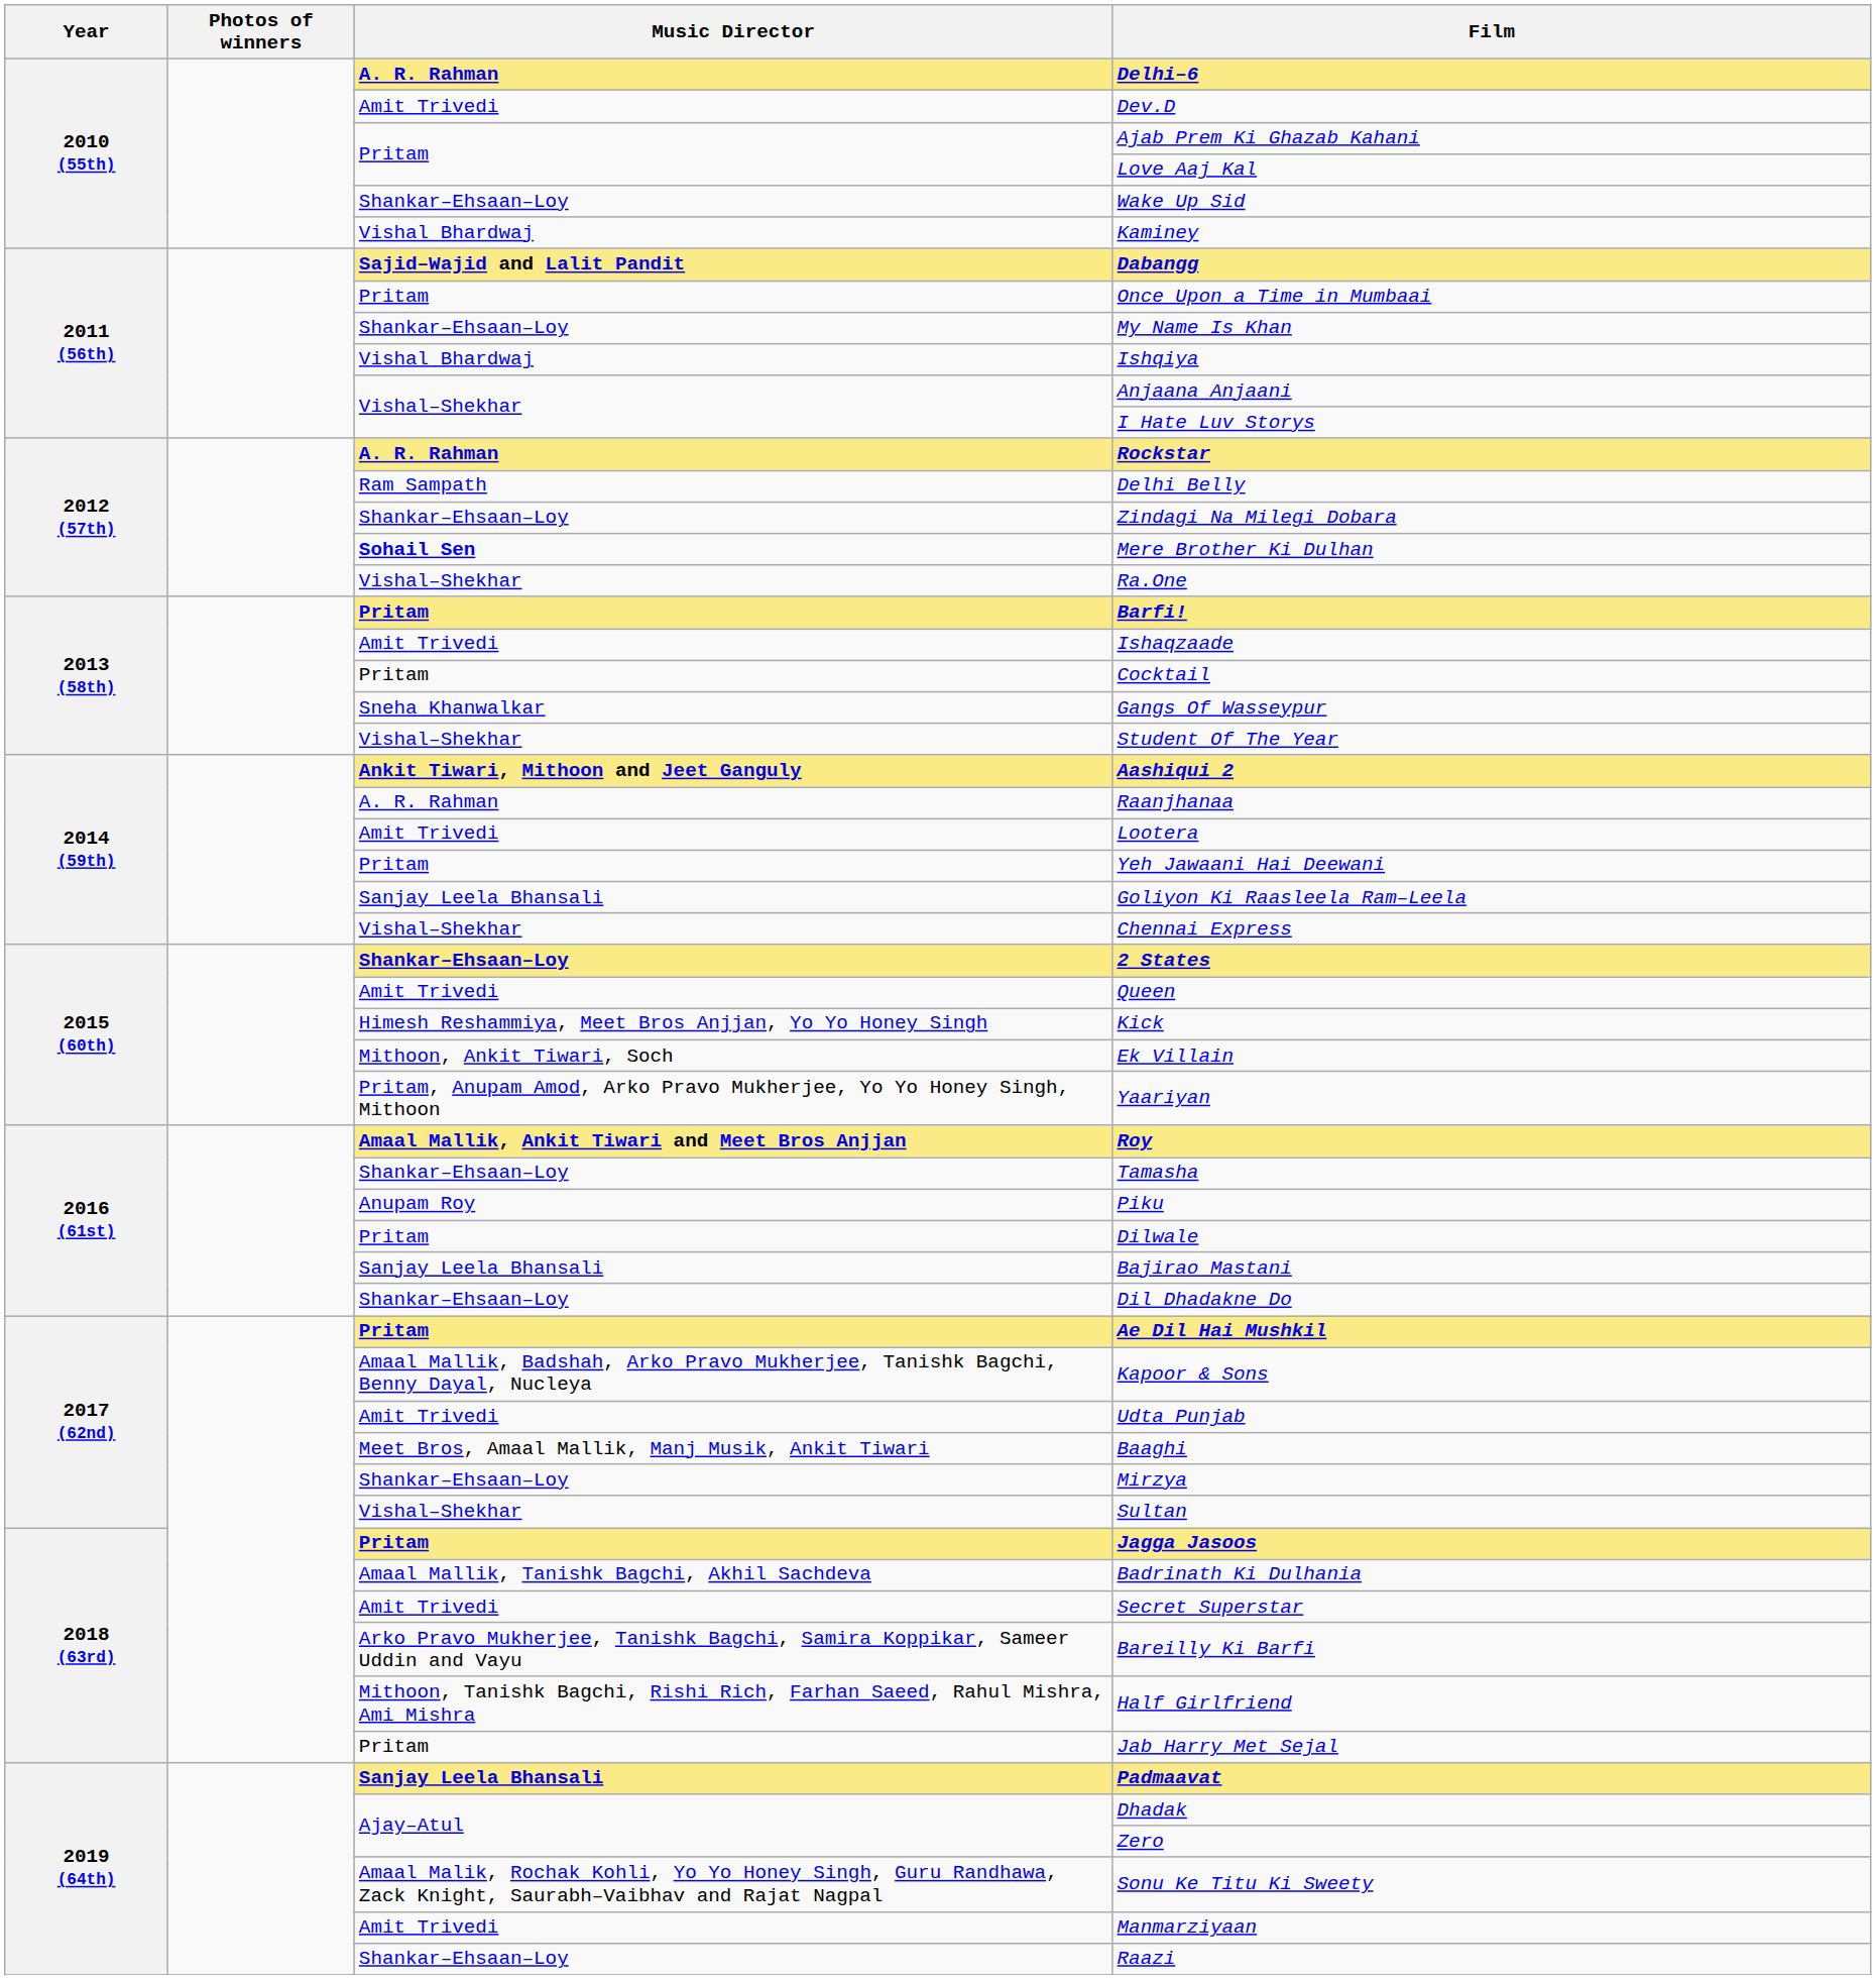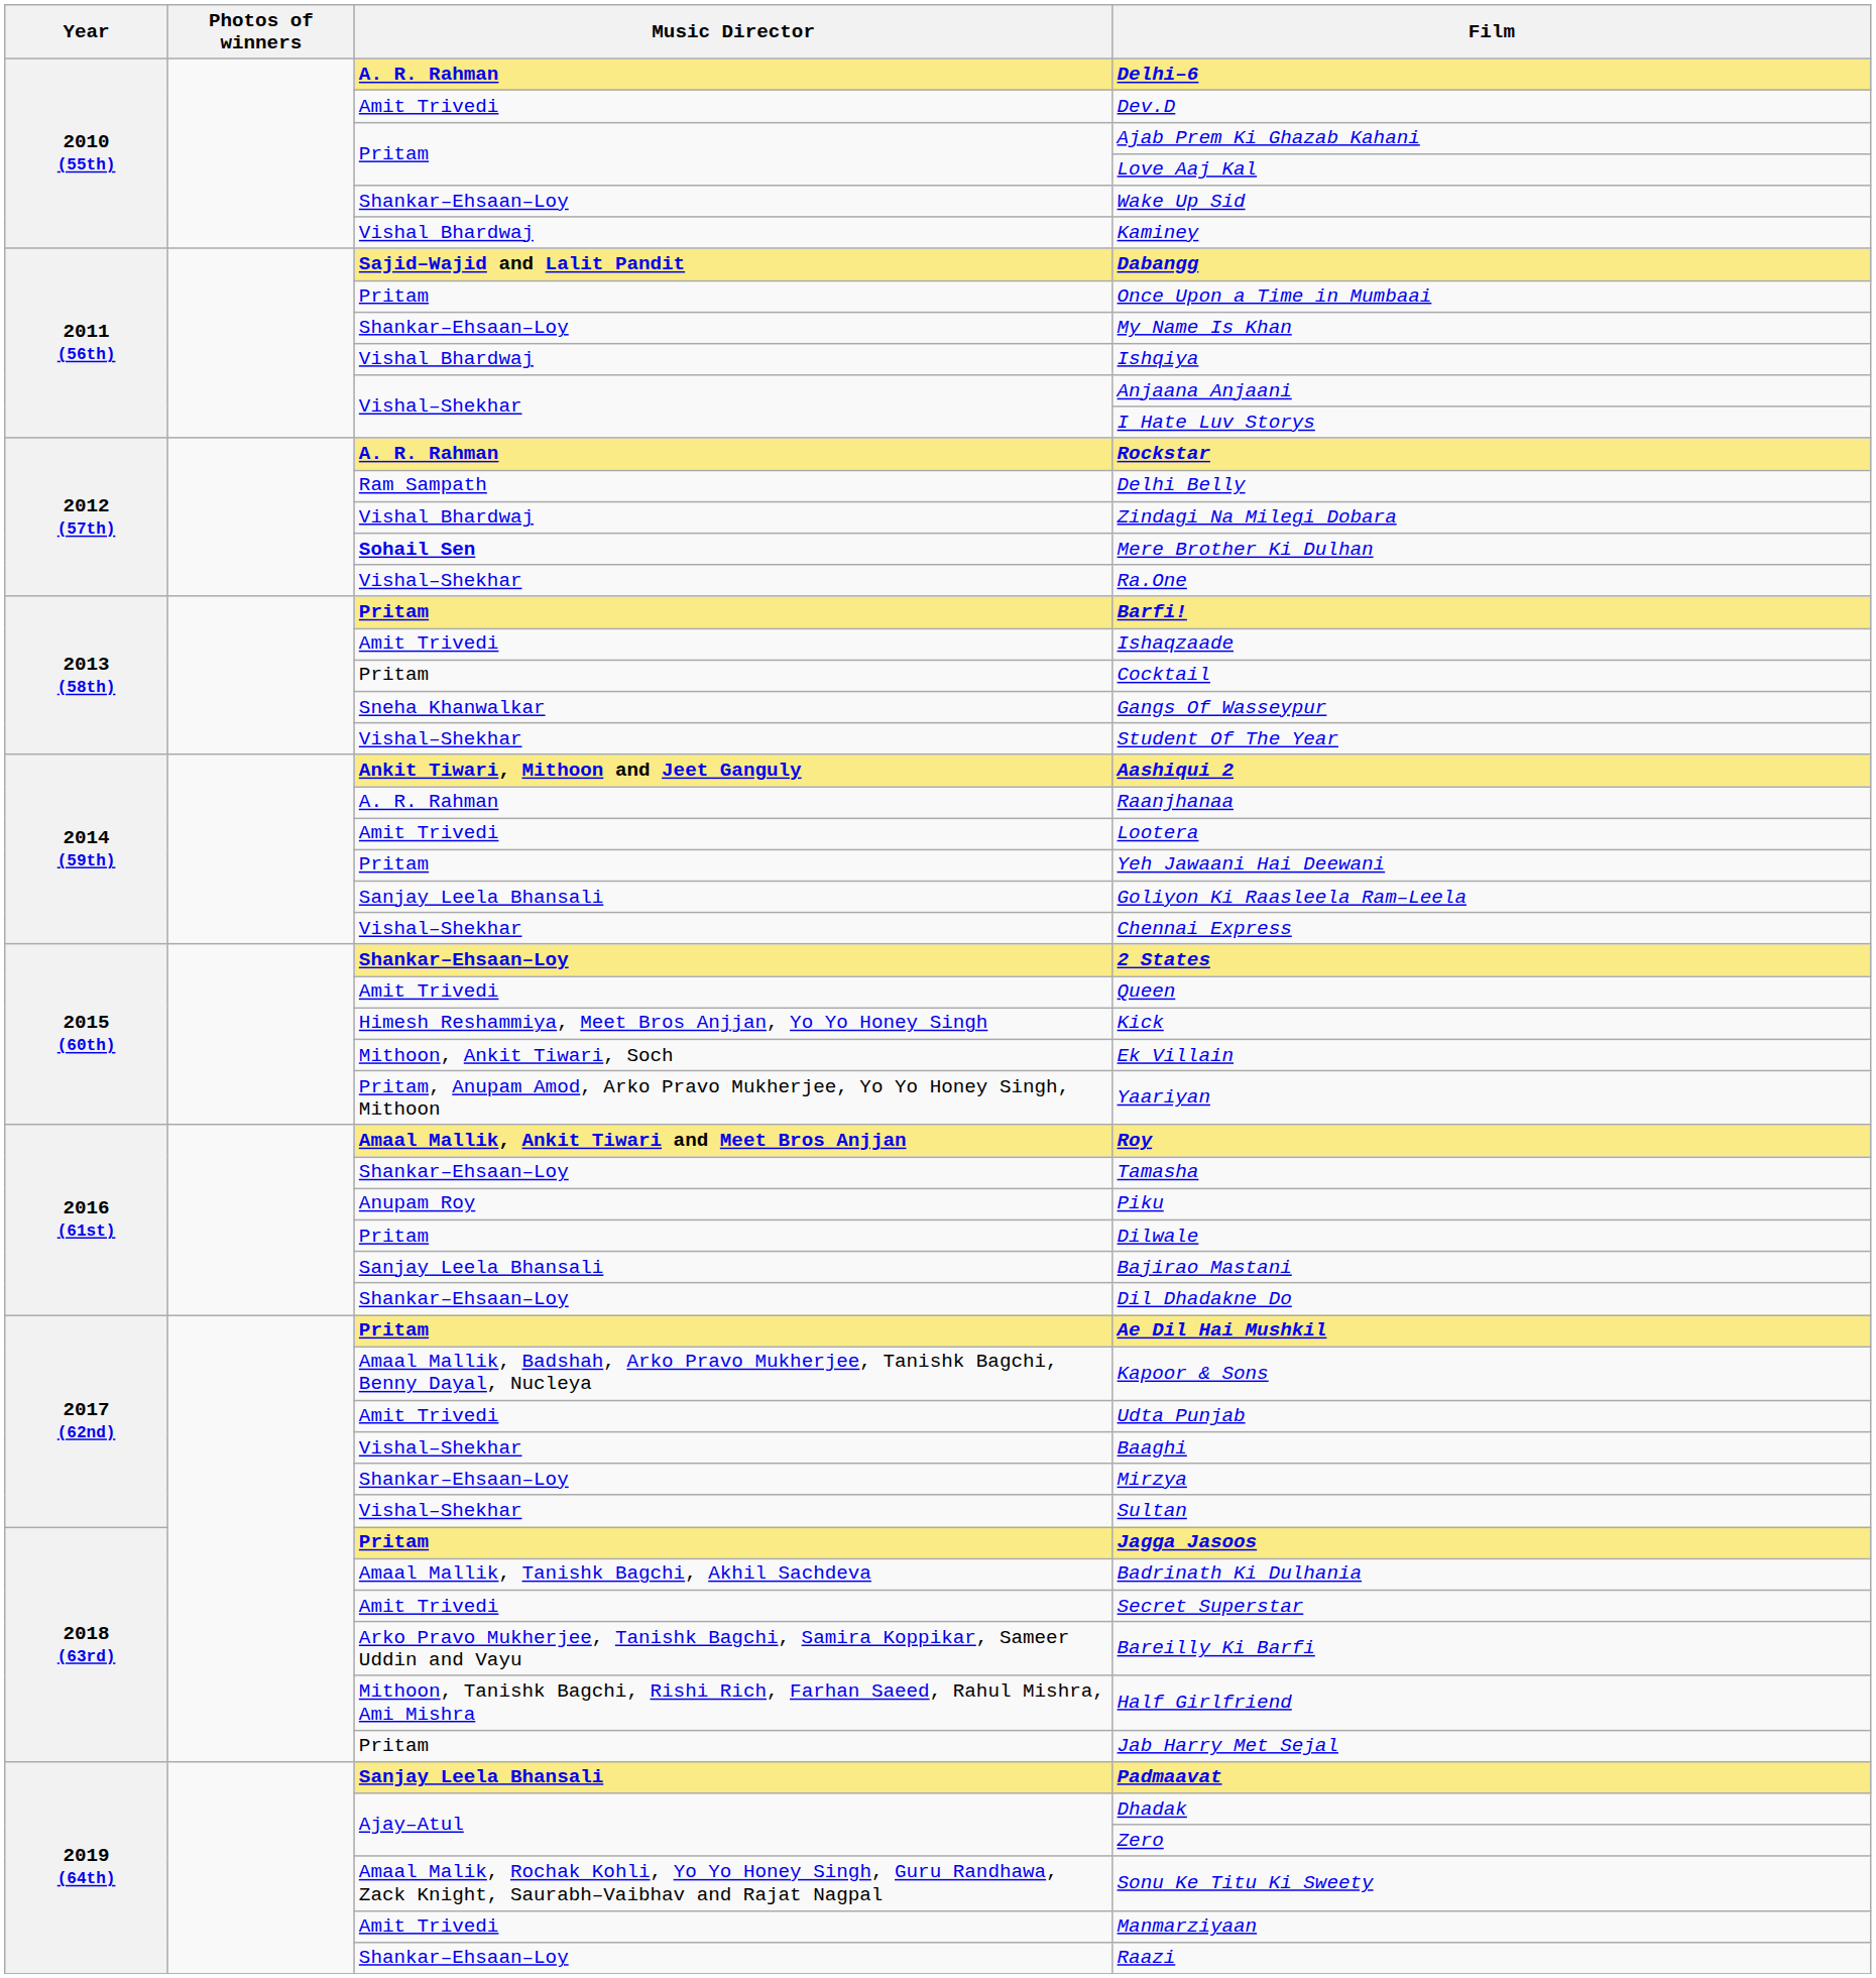 <table class="wikitable sortable" style="text-align:left;">
 <tr>
 <th scope="col" style="width:3%; text-align:center;">Year</th>
 <th scope="col" style="width:3%;text-align:center;">Photos of winners</th>
 <th scope="col" style="width:15%;text-align:center;">Music Director</th>
 <th scope="col" style="width:15%;text-align:center;">Film</th>
 </tr>
 <tr>
 <th scope="row" rowspan=6 style="text-align:center">2010 <br><small><a href='#'>(55th)</a> </small></th>
 <td rowspan=6 style="text-align:center"></td>
 <td style="background:#FAEB86;"><strong><a href='#'>A. R. Rahman</a></strong> </td>
 <td style="background:#FAEB86;"><strong><em><a href='#'>Delhi–6</a></em></strong></td>
 </tr>
 <tr>
 <td><a href='#'>Amit Trivedi</a></td>
 <td><em><a href='#'>Dev.D</a></em></td>
 </tr>
 <tr>
 <td rowspan="2"><a href='#'>Pritam</a></td>
 <td><em><a href='#'>Ajab Prem Ki Ghazab Kahani</a></em></td>
 </tr>
 <tr>
 <td><em><a href='#'>Love Aaj Kal</a></em></td>
 </tr>
 <tr>
 <td><a href='#'>Shankar–Ehsaan–Loy</a></td>
 <td><em><a href='#'>Wake Up Sid</a></em></td>
 </tr>
 <tr>
 <td><a href='#'>Vishal Bhardwaj</a></td>
 <td><em><a href='#'>Kaminey</a></em></td>
 </tr>
 <tr>
 <th scope="row" rowspan=6 style="text-align:center">2011 <br><small><a href='#'>(56th)</a> </small></th>
 <td rowspan=6 style="text-align:center"></td>
 <td style="background:#FAEB86;"><strong><a href='#'>Sajid–Wajid</a> and <a href='#'>Lalit Pandit</a></strong> </td>
 <td style="background:#FAEB86;"><strong><em><a href='#'>Dabangg</a></em></strong></td>
 </tr>
 <tr>
 <td><a href='#'>Pritam</a></td>
 <td><em><a href='#'>Once Upon a Time in Mumbaai</a></em></td>
 </tr>
 <tr>
 <td><a href='#'>Shankar–Ehsaan–Loy</a></td>
 <td><em><a href='#'>My Name Is Khan</a></em></td>
 </tr>
 <tr>
 <td><a href='#'>Vishal Bhardwaj</a></td>
 <td><em><a href='#'>Ishqiya</a></em></td>
 </tr>
 <tr>
 <td rowspan="2"><a href='#'>Vishal–Shekhar</a></td>
 <td><em><a href='#'>Anjaana Anjaani</a></em></td>
 </tr>
 <tr>
 <td><em><a href='#'>I Hate Luv Storys</a></em></td>
 </tr>
 <tr>
 <th scope="row" rowspan=5 style="text-align:center">2012 <br><small><a href='#'>(57th)</a> </small></th>
 <td rowspan=5 style="text-align:center"></td>
 <td style="background:#FAEB86;"><strong><a href='#'>A. R. Rahman</a></strong> </td>
 <td style="background:#FAEB86;"><strong><em><a href='#'>Rockstar</a></em></strong></td>
 </tr>
 <tr>
 <td><a href='#'>Ram Sampath</a></td>
 <td><em><a href='#'>Delhi Belly</a></em></td>
 </tr>
 <tr>
-<td><a href='#'>Shankar–Ehsaan–Loy</a></td>
+<td><a href='#'>Vishal Bhardwaj</a></td>
 <td><em><a href='#'>Zindagi Na Milegi Dobara</a></em></td>
 </tr>
 <tr>
 <td><strong><a href='#'>Sohail Sen</a></strong></td>
 <td><em><a href='#'>Mere Brother Ki Dulhan</a></em></td>
 </tr>
 <tr>
 <td><a href='#'>Vishal–Shekhar</a></td>
 <td><em><a href='#'>Ra.One</a></em></td>
 </tr>
 <tr>
 <th scope="row" rowspan=5 style="text-align:center">2013 <br><small><a href='#'>(58th)</a> </small></th>
 <td rowspan=5 style="text-align:center"></td>
 <td style="background:#FAEB86;"><strong><a href='#'>Pritam</a></strong> </td>
 <td style="background:#FAEB86;"><strong><em><a href='#'>Barfi!</a></em></strong></td>
 </tr>
 <tr>
 <td><a href='#'>Amit Trivedi</a></td>
 <td><em><a href='#'>Ishaqzaade</a></em></td>
 </tr>
 <tr>
 <td>Pritam</td>
 <td><em><a href='#'>Cocktail</a></em></td>
 </tr>
 <tr>
 <td><a href='#'>Sneha Khanwalkar</a></td>
 <td><em><a href='#'>Gangs Of Wasseypur</a></em></td>
 </tr>
 <tr>
 <td><a href='#'>Vishal–Shekhar</a></td>
 <td><em><a href='#'>Student Of The Year</a></em></td>
 </tr>
 <tr>
 <th scope="row" rowspan=6 style="text-align:center">2014 <br><small><a href='#'>(59th)</a> </small></th>
 <td rowspan=6 style="text-align:center">  </td>
 <td style="background:#FAEB86;"><strong><a href='#'>Ankit Tiwari</a>, <a href='#'>Mithoon</a> and <a href='#'>Jeet Ganguly</a></strong> </td>
 <td style="background:#FAEB86;"><strong><em><a href='#'>Aashiqui 2</a></em></strong></td>
 </tr>
 <tr>
 <td><a href='#'>A. R. Rahman</a></td>
 <td><em><a href='#'>Raanjhanaa</a></em></td>
 </tr>
 <tr>
 <td><a href='#'>Amit Trivedi</a></td>
 <td><em><a href='#'>Lootera</a></em></td>
 </tr>
 <tr>
 <td><a href='#'>Pritam</a></td>
 <td><em><a href='#'>Yeh Jawaani Hai Deewani</a></em></td>
 </tr>
 <tr>
 <td><a href='#'>Sanjay Leela Bhansali</a></td>
 <td><em><a href='#'>Goliyon Ki Raasleela Ram–Leela</a></em></td>
 </tr>
 <tr>
 <td><a href='#'>Vishal–Shekhar</a></td>
 <td><em><a href='#'>Chennai Express</a></em></td>
 </tr>
 <tr>
 <th scope="row" rowspan=5 style="text-align:center">2015 <br><small><a href='#'>(60th)</a> </small></th>
 <td rowspan=5 style="text-align:center"></td>
 <td style="background:#FAEB86;"><strong><a href='#'>Shankar–Ehsaan–Loy</a></strong> </td>
 <td style="background:#FAEB86;"><strong><em><a href='#'>2 States</a></em></strong></td>
 </tr>
 <tr>
 <td><a href='#'>Amit Trivedi</a></td>
 <td><em><a href='#'>Queen</a></em></td>
 </tr>
 <tr>
 <td><a href='#'>Himesh Reshammiya</a>, <a href='#'>Meet Bros Anjjan</a>, <a href='#'>Yo Yo Honey Singh</a></td>
 <td><em><a href='#'>Kick</a></em></td>
 </tr>
 <tr>
 <td><a href='#'>Mithoon</a>, <a href='#'>Ankit Tiwari</a>, Soch</td>
 <td><em><a href='#'>Ek Villain</a></em></td>
 </tr>
 <tr>
 <td><a href='#'>Pritam</a>, <a href='#'>Anupam Amod</a>, Arko Pravo Mukherjee, Yo Yo Honey Singh, Mithoon</td>
 <td><em><a href='#'>Yaariyan</a></em></td>
 </tr>
 <tr>
 <th scope="row" rowspan=6 style="text-align:center">2016 <br><small><a href='#'>(61st)</a> </small></th>
 <td rowspan=6 style="text-align:center">  </td>
 <td style="background:#FAEB86;"><strong><a href='#'>Amaal Mallik</a>, <a href='#'>Ankit Tiwari</a> and <a href='#'>Meet Bros Anjjan</a></strong> </td>
 <td style="background:#FAEB86;"><strong><em><a href='#'>Roy</a></em></strong></td>
 </tr>
 <tr>
 <td><a href='#'>Shankar–Ehsaan–Loy</a></td>
 <td><em><a href='#'>Tamasha</a></em></td>
 </tr>
 <tr>
 <td><a href='#'>Anupam Roy</a></td>
 <td><em><a href='#'>Piku</a></em></td>
 </tr>
 <tr>
 <td><a href='#'>Pritam</a></td>
 <td><em><a href='#'>Dilwale</a></em></td>
 </tr>
 <tr>
 <td><a href='#'>Sanjay Leela Bhansali</a></td>
 <td><em><a href='#'>Bajirao Mastani</a></em></td>
 </tr>
 <tr>
 <td><a href='#'>Shankar–Ehsaan–Loy</a></td>
 <td><em><a href='#'>Dil Dhadakne Do</a></em></td>
 </tr>
 <tr>
 <th scope="row" rowspan=6 style="text-align:center">2017 <br><small><a href='#'>(62nd)</a> </small></th>
 <td rowspan="12" style="text-align:center"></td>
 <td style="background:#FAEB86;"><strong><a href='#'>Pritam</a></strong> </td>
 <td style="background:#FAEB86;"><strong><em><a href='#'>Ae Dil Hai Mushkil</a></em></strong></td>
 </tr>
 <tr>
 <td><a href='#'>Amaal Mallik</a>, <a href='#'>Badshah</a>, <a href='#'>Arko Pravo Mukherjee</a>, Tanishk Bagchi, <a href='#'>Benny Dayal</a>, Nucleya</td>
 <td><em><a href='#'>Kapoor & Sons</a></em></td>
 </tr>
 <tr>
 <td><a href='#'>Amit Trivedi</a></td>
 <td><em><a href='#'>Udta Punjab</a></em></td>
 </tr>
 <tr>
-<td><a href='#'>Meet Bros</a>, Amaal Mallik, <a href='#'>Manj Musik</a>, <a href='#'>Ankit Tiwari</a></td>
+<td><a href='#'>Vishal–Shekhar</a></td>
 <td><em><a href='#'>Baaghi</a></em></td>
 </tr>
 <tr>
 <td><a href='#'>Shankar–Ehsaan–Loy</a></td>
 <td><em><a href='#'>Mirzya</a></em></td>
 </tr>
 <tr>
 <td><a href='#'>Vishal–Shekhar</a></td>
 <td><em><a href='#'>Sultan</a></em></td>
 </tr>
 <tr>
 <th scope="row" rowspan=6 style="text-align:center">2018 <br><small><a href='#'>(63rd)</a> </small></th>
 <td style="background:#FAEB86;"><strong><a href='#'>Pritam</a></strong> </td>
 <td style="background:#FAEB86;"><strong><em><a href='#'>Jagga Jasoos</a></em></strong></td>
 </tr>
 <tr>
 <td><a href='#'>Amaal Mallik</a>, <a href='#'>Tanishk Bagchi</a>, <a href='#'>Akhil Sachdeva</a></td>
 <td><em><a href='#'>Badrinath Ki Dulhania</a></em></td>
 </tr>
 <tr>
 <td><a href='#'>Amit Trivedi</a></td>
 <td><em><a href='#'>Secret Superstar</a></em></td>
 </tr>
 <tr>
 <td><a href='#'>Arko Pravo Mukherjee</a>, <a href='#'>Tanishk Bagchi</a>, <a href='#'>Samira Koppikar</a>, Sameer Uddin and Vayu</td>
 <td><em><a href='#'>Bareilly Ki Barfi</a></em></td>
 </tr>
 <tr>
 <td><a href='#'>Mithoon</a>, Tanishk Bagchi, <a href='#'>Rishi Rich</a>, <a href='#'>Farhan Saeed</a>, Rahul Mishra, <a href='#'>Ami Mishra</a></td>
 <td><em><a href='#'>Half Girlfriend</a></em></td>
 </tr>
 <tr>
 <td>Pritam</td>
 <td><em><a href='#'>Jab Harry Met Sejal</a></em></td>
 </tr>
 <tr>
 <th scope="row" rowspan=6 style="text-align:center">2019 <br><small><a href='#'>(64th)</a> </small></th>
 <td rowspan=6 style="text-align:center"></td>
 <td style="background:#FAEB86;"><strong><a href='#'>Sanjay Leela Bhansali</a></strong> </td>
 <td style="background:#FAEB86;"><strong><em><a href='#'>Padmaavat</a></em></strong></td>
 </tr>
 <tr>
 <td rowspan="2"><a href='#'>Ajay–Atul</a></td>
 <td><em><a href='#'>Dhadak</a></em></td>
 </tr>
 <tr>
 <td><em><a href='#'>Zero</a></em></td>
 </tr>
 <tr>
 <td><a href='#'>Amaal Malik</a>, <a href='#'>Rochak Kohli</a>, <a href='#'>Yo Yo Honey Singh</a>, <a href='#'>Guru Randhawa</a>, Zack Knight, Saurabh–Vaibhav and Rajat Nagpal</td>
 <td><em><a href='#'>Sonu Ke Titu Ki Sweety</a></em></td>
 </tr>
 <tr>
 <td><a href='#'>Amit Trivedi</a></td>
 <td><em><a href='#'>Manmarziyaan</a></em></td>
 </tr>
 <tr>
 <td><a href='#'>Shankar–Ehsaan–Loy</a></td>
 <td><em><a href='#'>Raazi</a></em></td>
 </tr>
 </table>
